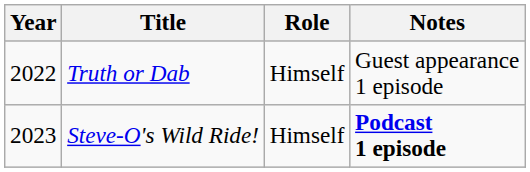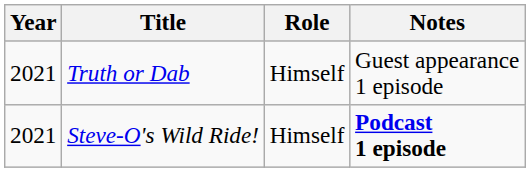 <table class="wikitable">
 <tr>
 <th>Year</th>
 <th>Title</th>
 <th>Role</th>
 <th>Notes</th>
 </tr>
 <tr>
-<td>2022</td>
+<td>2021</td>
 <td><em><a href='#'>Truth or Dab</a></em></td>
 <td>Himself</td>
 <td>Guest appearance<br>1 episode</td>
 </tr>
 <tr>
-<td>2023</td>
+<td>2021</td>
 <td><em><a href='#'>Steve-O</a>'s Wild Ride!</em></td>
 <td>Himself</td>
 <td><strong><a href='#'>Podcast</a><br>1 episode</strong></td>
 </tr>
 </table>
